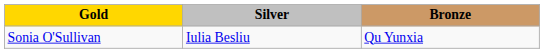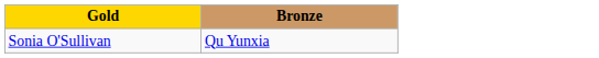 <table class="wikitable" style="text-align:left">
 <tr align="center">
 <td width=200 bgcolor=gold><strong>Gold</strong></td>
-<td width=200 bgcolor=silver><strong>Silver</strong></td>
 <td width=200 bgcolor=CC9966><strong>Bronze</strong></td>
 </tr>
 <tr>
 <td><a href='#'>Sonia O'Sullivan</a><br><em></em></td>
-<td><a href='#'>Iulia Besliu</a><br><em></em></td>
 <td><a href='#'>Qu Yunxia</a><br><em></em></td>
 </tr>
 </table>
